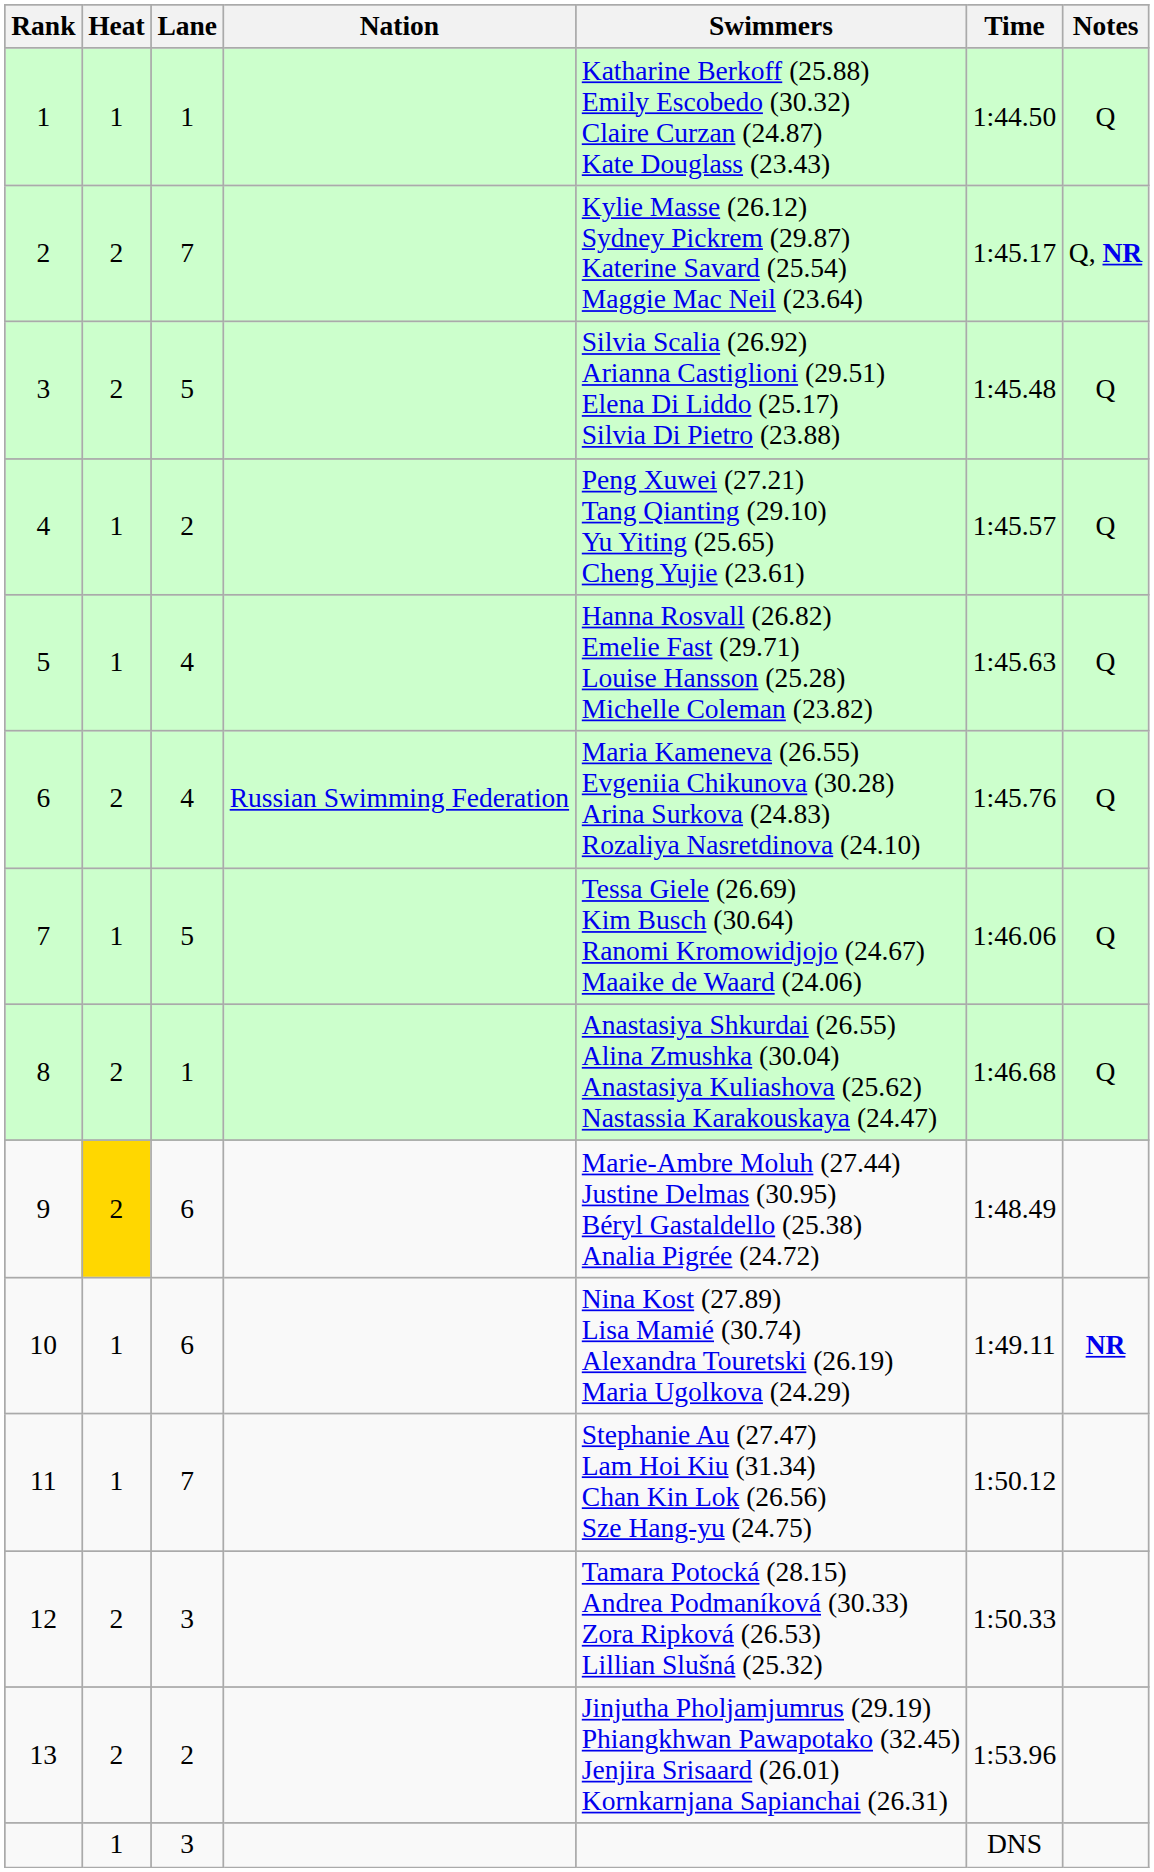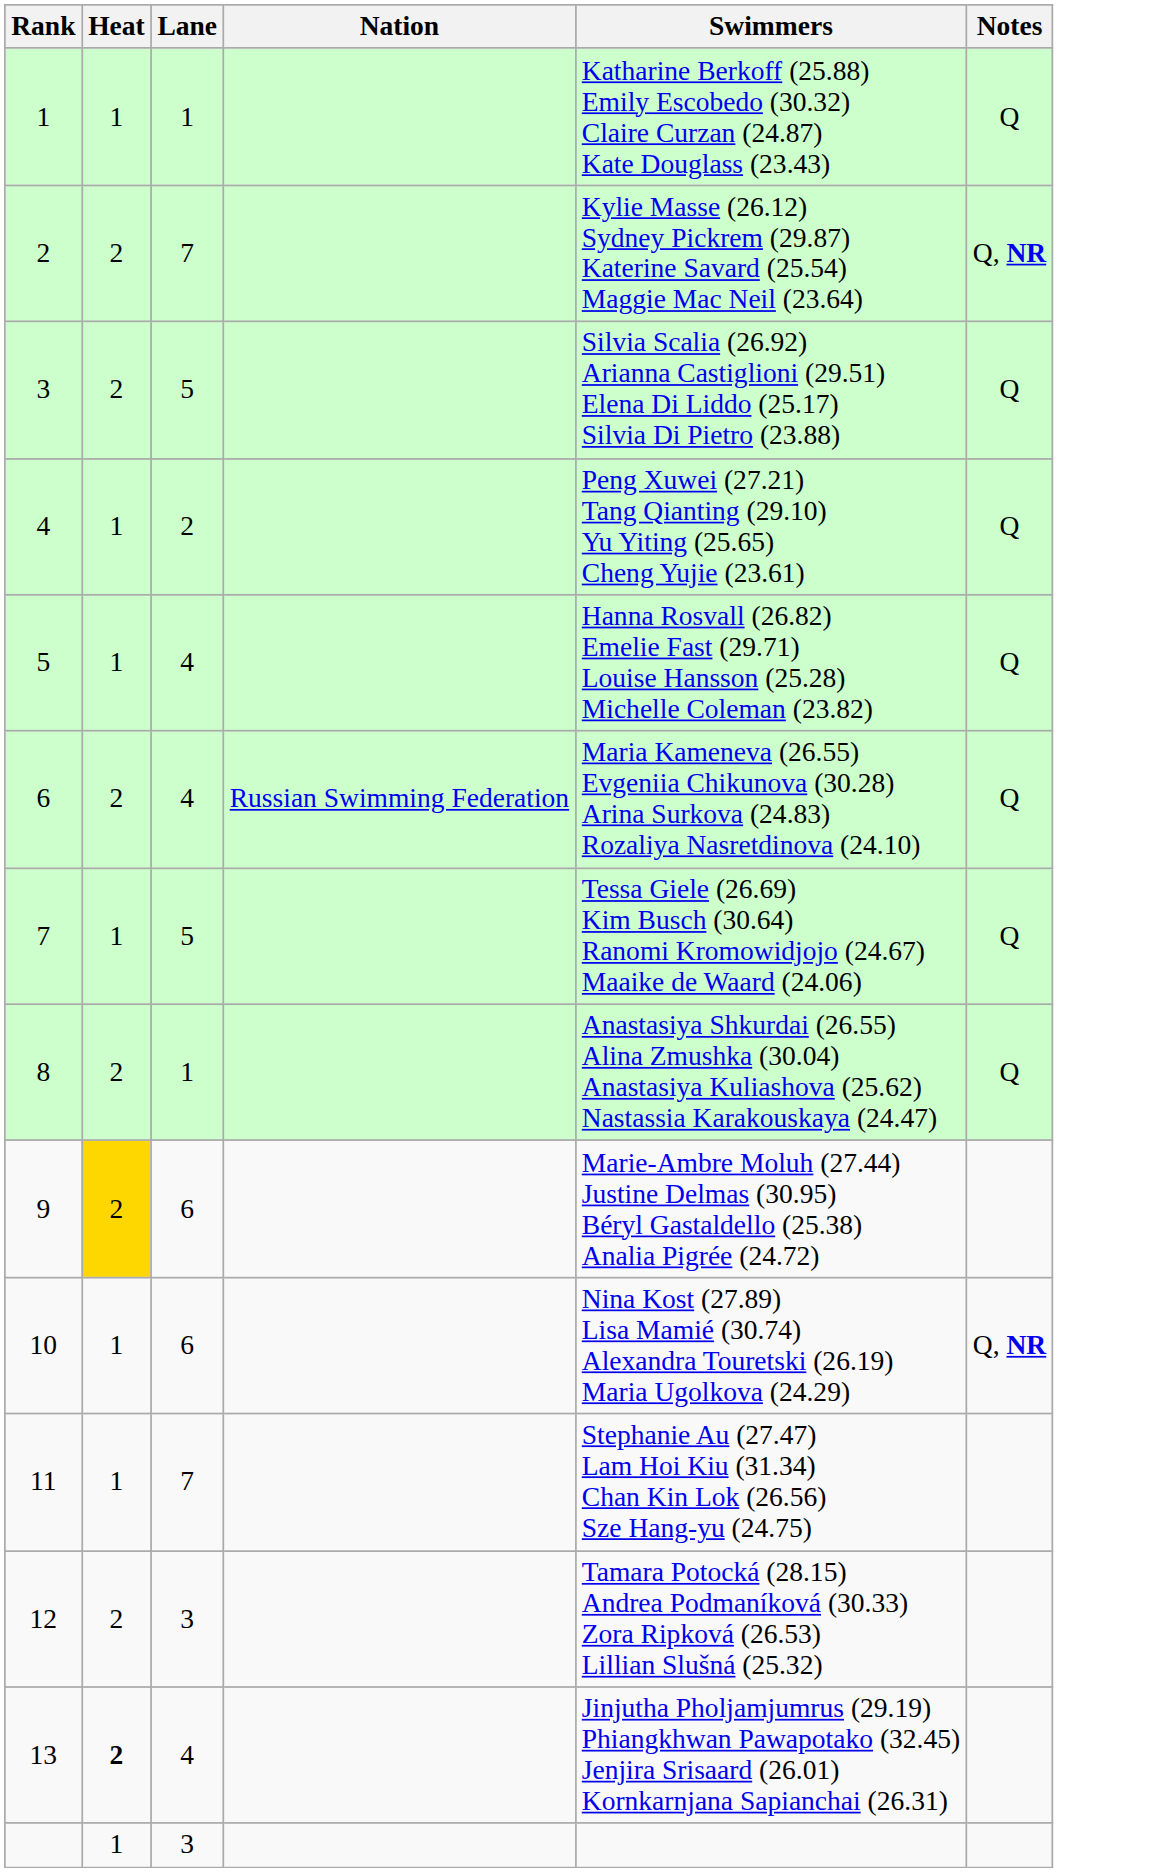 <table class="wikitable sortable" style="text-align:center">
 <tr>
 <th>Rank</th>
 <th>Heat</th>
 <th>Lane</th>
 <th>Nation</th>
 <th>Swimmers</th>
-<th>Time</th>
 <th>Notes</th>
 </tr>
 <tr bgcolor=ccffcc>
 <td>1</td>
 <td>1</td>
 <td>1</td>
 <td align=left></td>
 <td align=left><a href='#'>Katharine Berkoff</a> (25.88)<br><a href='#'>Emily Escobedo</a> (30.32)<br><a href='#'>Claire Curzan</a> (24.87)<br><a href='#'>Kate Douglass</a> (23.43)</td>
-<td>1:44.50</td>
 <td>Q</td>
 </tr>
 <tr bgcolor=ccffcc>
 <td>2</td>
 <td>2</td>
 <td>7</td>
 <td align=left></td>
 <td align=left><a href='#'>Kylie Masse</a> (26.12)<br><a href='#'>Sydney Pickrem</a> (29.87)<br><a href='#'>Katerine Savard</a> (25.54)<br><a href='#'>Maggie Mac Neil</a> (23.64)</td>
-<td>1:45.17</td>
 <td>Q, <strong><a href='#'>NR</a></strong></td>
 </tr>
 <tr bgcolor=ccffcc>
 <td>3</td>
 <td>2</td>
 <td>5</td>
 <td align=left></td>
 <td align=left><a href='#'>Silvia Scalia</a> (26.92)<br><a href='#'>Arianna Castiglioni</a> (29.51)<br><a href='#'>Elena Di Liddo</a> (25.17)<br><a href='#'>Silvia Di Pietro</a> (23.88)</td>
-<td>1:45.48</td>
 <td>Q</td>
 </tr>
 <tr bgcolor=ccffcc>
 <td>4</td>
 <td>1</td>
 <td>2</td>
 <td align=left></td>
 <td align=left><a href='#'>Peng Xuwei</a> (27.21)<br><a href='#'>Tang Qianting</a> (29.10)<br><a href='#'>Yu Yiting</a> (25.65)<br><a href='#'>Cheng Yujie</a> (23.61)</td>
-<td>1:45.57</td>
 <td>Q</td>
 </tr>
 <tr bgcolor=ccffcc>
 <td>5</td>
 <td>1</td>
 <td>4</td>
 <td align=left></td>
 <td align=left><a href='#'>Hanna Rosvall</a> (26.82)<br><a href='#'>Emelie Fast</a> (29.71)<br><a href='#'>Louise Hansson</a> (25.28)<br><a href='#'>Michelle Coleman</a> (23.82)</td>
-<td>1:45.63</td>
 <td>Q</td>
 </tr>
 <tr bgcolor=ccffcc>
 <td>6</td>
 <td>2</td>
 <td>4</td>
 <td align=left> <a href='#'>Russian Swimming Federation</a></td>
 <td align=left><a href='#'>Maria Kameneva</a> (26.55)<br><a href='#'>Evgeniia Chikunova</a> (30.28)<br><a href='#'>Arina Surkova</a> (24.83)<br><a href='#'>Rozaliya Nasretdinova</a> (24.10)</td>
-<td>1:45.76</td>
 <td>Q</td>
 </tr>
 <tr bgcolor=ccffcc>
 <td>7</td>
 <td>1</td>
 <td>5</td>
 <td align=left></td>
 <td align=left><a href='#'>Tessa Giele</a> (26.69)<br><a href='#'>Kim Busch</a> (30.64)<br><a href='#'>Ranomi Kromowidjojo</a> (24.67)<br><a href='#'>Maaike de Waard</a> (24.06)</td>
-<td>1:46.06</td>
 <td>Q</td>
 </tr>
 <tr bgcolor=ccffcc>
 <td>8</td>
 <td>2</td>
 <td>1</td>
 <td align=left></td>
 <td align=left><a href='#'>Anastasiya Shkurdai</a> (26.55)<br><a href='#'>Alina Zmushka</a> (30.04)<br><a href='#'>Anastasiya Kuliashova</a> (25.62)<br><a href='#'>Nastassia Karakouskaya</a> (24.47)</td>
-<td>1:46.68</td>
 <td>Q</td>
 </tr>
 <tr>
 <td>9</td>
 <td style="background: gold;">2</td>
 <td>6</td>
 <td align=left></td>
 <td align=left><a href='#'>Marie-Ambre Moluh</a> (27.44)<br><a href='#'>Justine Delmas</a> (30.95)<br><a href='#'>Béryl Gastaldello</a> (25.38)<br><a href='#'>Analia Pigrée</a> (24.72)</td>
-<td>1:48.49</td>
 <td></td>
 </tr>
 <tr>
 <td>10</td>
 <td>1</td>
 <td>6</td>
 <td align=left></td>
 <td align=left><a href='#'>Nina Kost</a> (27.89)<br><a href='#'>Lisa Mamié</a> (30.74)<br><a href='#'>Alexandra Touretski</a> (26.19)<br><a href='#'>Maria Ugolkova</a> (24.29)</td>
-<td>1:49.11</td>
-<td><strong><a href='#'>NR</a></strong></td>
+<td>Q, <strong><a href='#'>NR</a></strong></td>
 </tr>
 <tr>
 <td>11</td>
 <td>1</td>
 <td>7</td>
 <td align=left></td>
 <td align=left><a href='#'>Stephanie Au</a> (27.47)<br><a href='#'>Lam Hoi Kiu</a> (31.34)<br><a href='#'>Chan Kin Lok</a> (26.56)<br><a href='#'>Sze Hang-yu</a> (24.75)</td>
-<td>1:50.12</td>
 <td></td>
 </tr>
 <tr>
 <td>12</td>
 <td>2</td>
 <td>3</td>
 <td align=left></td>
 <td align=left><a href='#'>Tamara Potocká</a> (28.15)<br><a href='#'>Andrea Podmaníková</a> (30.33)<br><a href='#'>Zora Ripková</a> (26.53)<br><a href='#'>Lillian Slušná</a> (25.32)</td>
-<td>1:50.33</td>
 <td></td>
 </tr>
 <tr>
 <td>13</td>
-<td>2</td>
-<td>2</td>
+<td><strong>2</strong></td>
+<td>4</td>
 <td align=left></td>
 <td align=left><a href='#'>Jinjutha Pholjamjumrus</a> (29.19)<br><a href='#'>Phiangkhwan Pawapotako</a> (32.45)<br><a href='#'>Jenjira Srisaard</a> (26.01)<br><a href='#'>Kornkarnjana Sapianchai</a> (26.31)</td>
-<td>1:53.96</td>
 <td></td>
 </tr>
 <tr>
 <td></td>
 <td>1</td>
 <td>3</td>
 <td align=left></td>
 <td align=left></td>
-<td>DNS</td>
 <td></td>
 </tr>
 </table>
